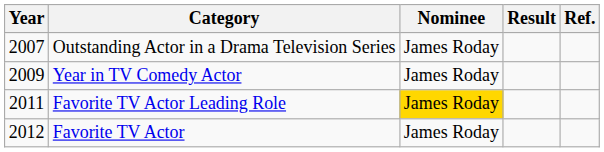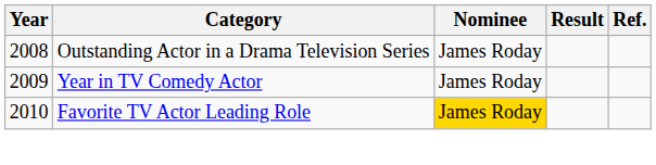 <table class="wikitable plainrowheaders" "width=100%">
 <tr>
 <th scope="col">Year</th>
 <th scope="col">Category</th>
 <th scope="col">Nominee</th>
 <th scope="col">Result</th>
 <th scope="col">Ref.</th>
 </tr>
 <tr>
-<td style="text-align:center;">2007</td>
+<td style="text-align:center;">2008</td>
 <td>Outstanding Actor in a Drama Television Series</td>
 <td>James Roday</td>
 <td></td>
 <td style="text-align:center;"></td>
 </tr>
 <tr>
 <td style="text-align:center;">2009</td>
 <td><a href='#'>Year in TV Comedy  Actor</a></td>
 <td>James Roday</td>
 <td></td>
 <td style="text-align:center;"></td>
 </tr>
 <tr>
-<td style="text-align:center;">2011</td>
+<td style="text-align:center;">2010</td>
 <td><a href='#'>Favorite TV Actor  Leading Role</a></td>
 <td style="background: gold;">James Roday</td>
 <td></td>
 <td style="text-align:center;"></td>
 </tr>
-<tr>
-<td style="text-align:center;">2012</td>
-<td><a href='#'>Favorite TV Actor</a></td>
-<td>James Roday</td>
-<td></td>
-<td style="text-align:center;"></td>
-</tr>
 </table>
